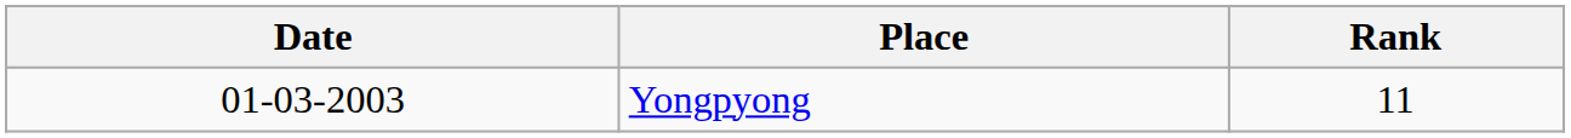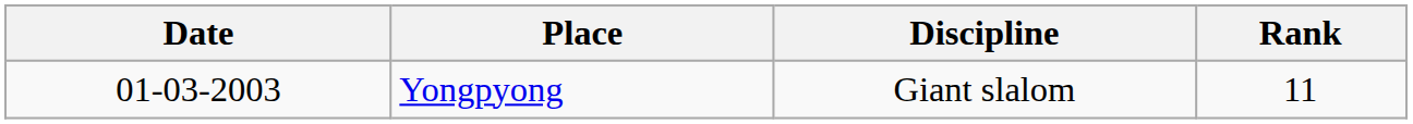 <table class="wikitable" width=40% style="font-size:100%; text-align:center;">
 <tr>
 <th>Date</th>
 <th>Place</th>
+<th>Discipline</th>
 <th>Rank</th>
 </tr>
 <tr>
 <td>01-03-2003</td>
 <td align=left> <a href='#'>Yongpyong</a></td>
+<td>Giant slalom</td>
 <td>11</td>
 </tr>
 </table>
